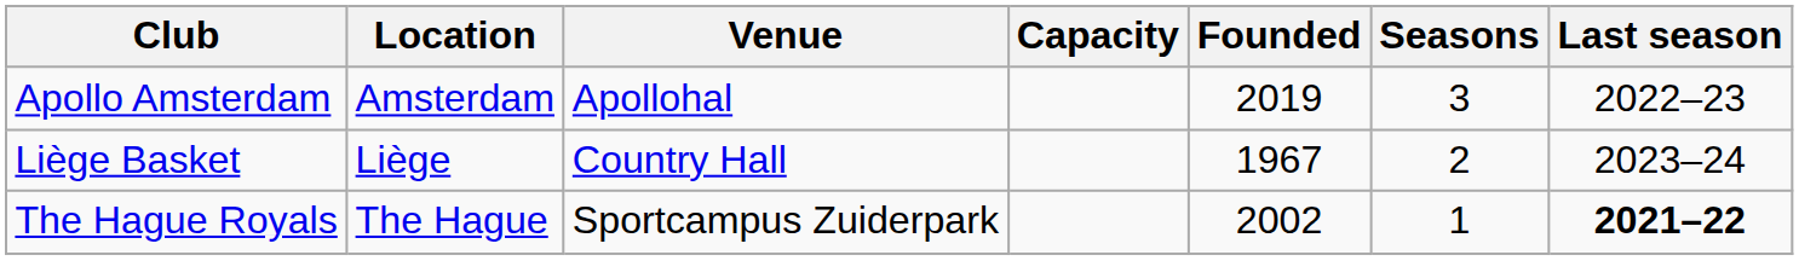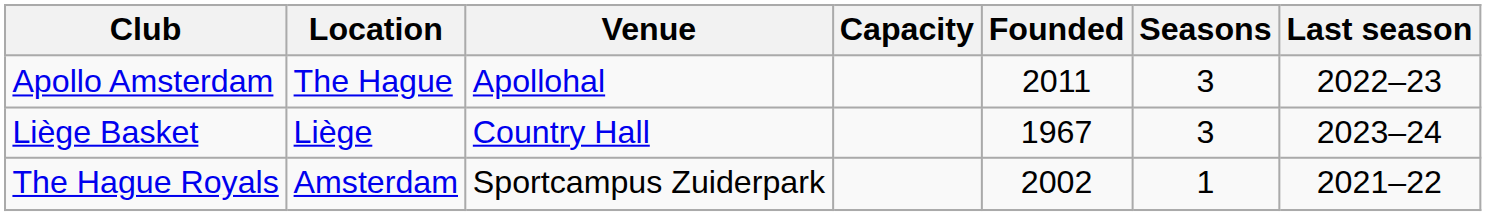 <table class="wikitable sortable">
 <tr>
 <th>Club</th>
 <th>Location</th>
 <th>Venue</th>
 <th>Capacity</th>
 <th>Founded</th>
 <th>Seasons</th>
 <th>Last season</th>
 </tr>
 <tr>
 <td><a href='#'>Apollo Amsterdam</a></td>
-<td><a href='#'>Amsterdam</a></td>
+<td><a href='#'>The Hague</a></td>
 <td><a href='#'>Apollohal</a></td>
 <td align="center"></td>
-<td align="center">2019</td>
+<td align="center">2011</td>
 <td align="center">3</td>
 <td align="center">2022–23</td>
 </tr>
 <tr>
 <td><a href='#'>Liège Basket</a></td>
 <td><a href='#'>Liège</a></td>
 <td><a href='#'>Country Hall</a></td>
 <td align=center></td>
 <td align=center>1967</td>
-<td align=center>2</td>
+<td align=center>3</td>
 <td align=center>2023–24</td>
 </tr>
 <tr>
 <td><a href='#'>The Hague Royals</a></td>
-<td><a href='#'>The Hague</a></td>
+<td><a href='#'>Amsterdam</a></td>
 <td>Sportcampus Zuiderpark</td>
 <td align="center"></td>
 <td align="center">2002</td>
 <td align="center">1</td>
-<td align="center"><strong>2021–22</strong></td>
+<td align="center">2021–22</td>
 </tr>
 </table>
